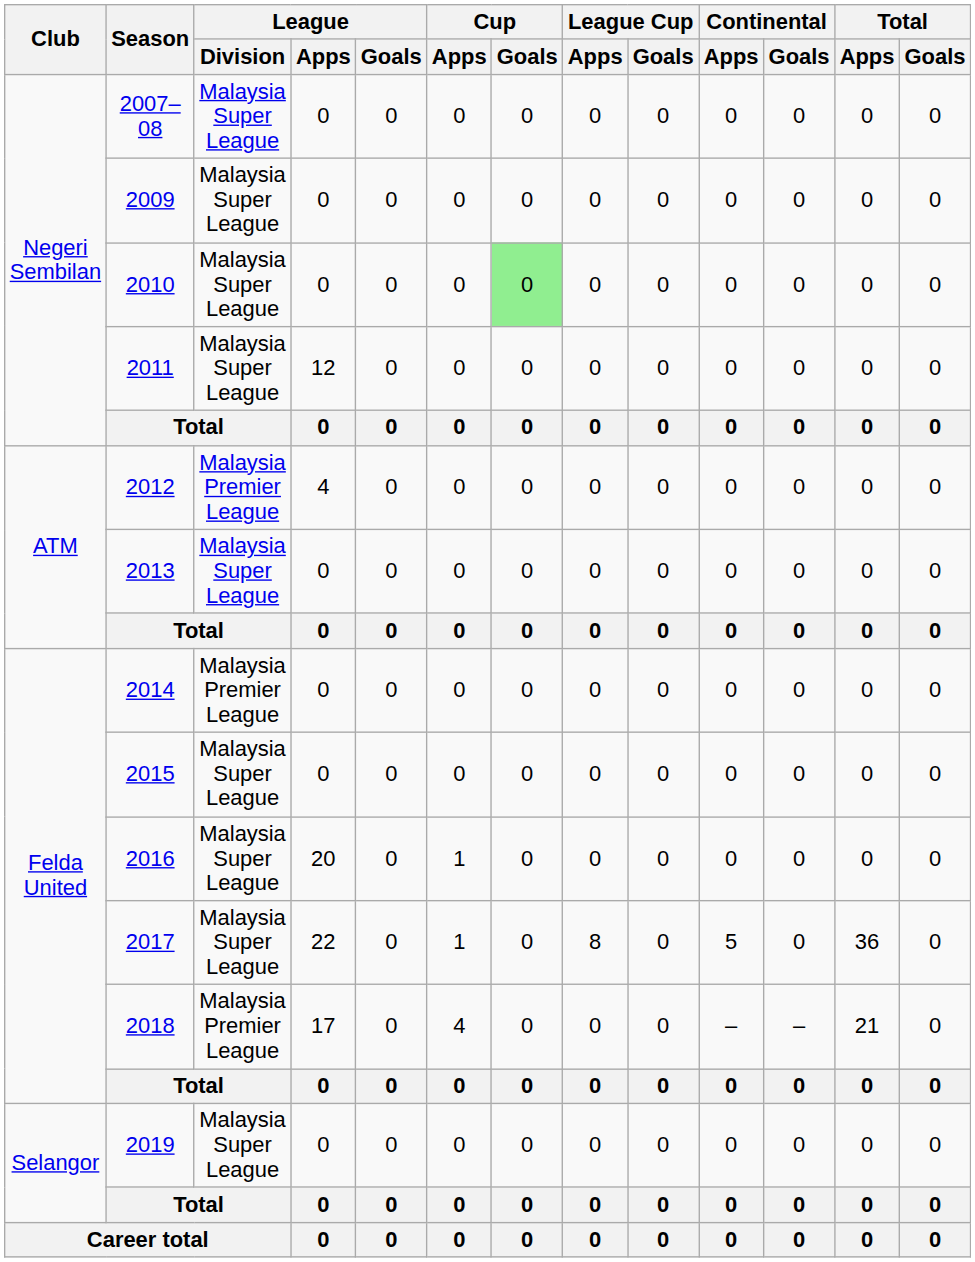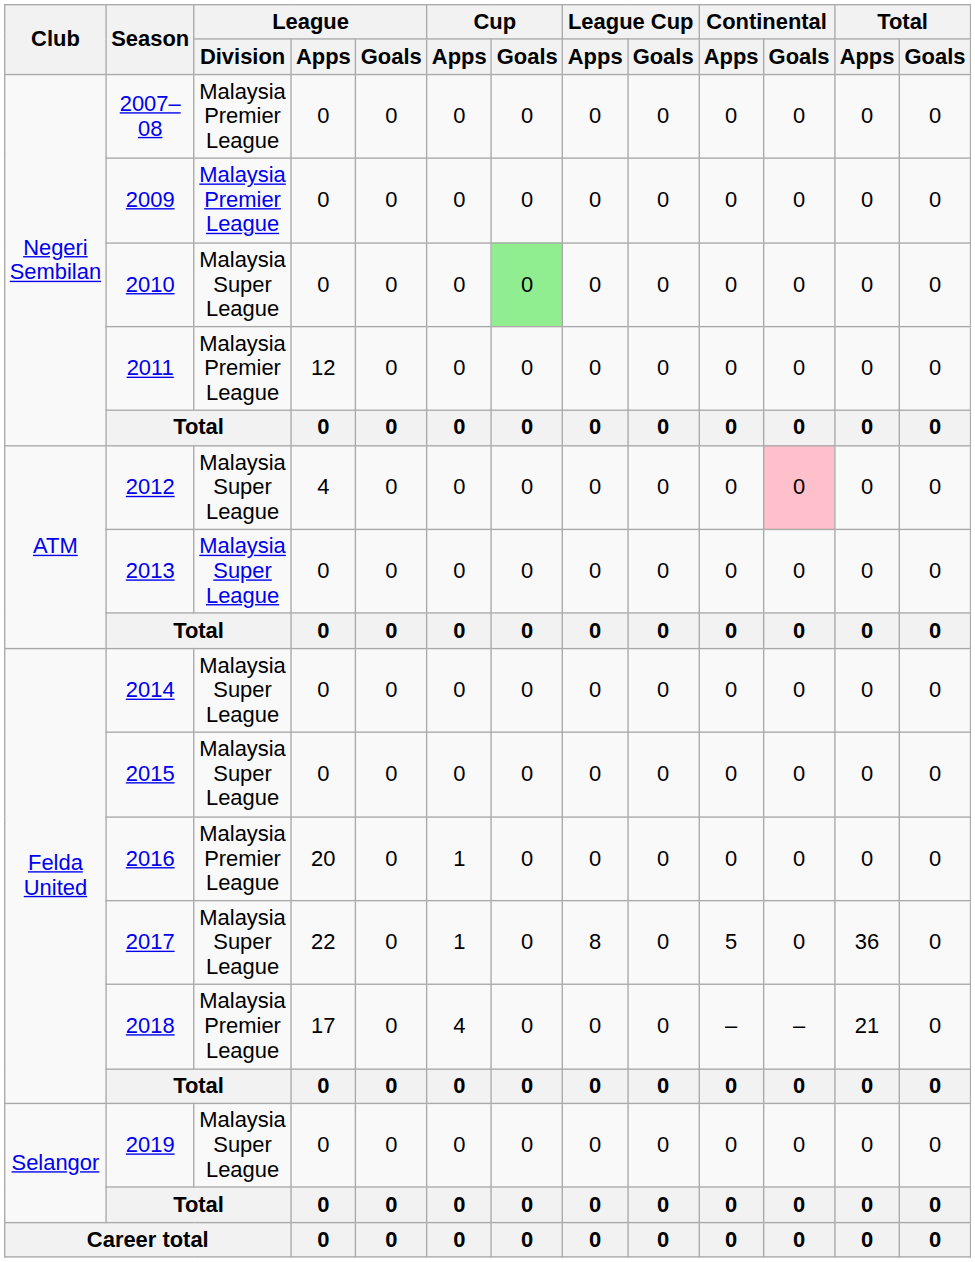 <table class=wikitable style="text-align:center">
 <tr>
 <th rowspan=2>Club</th>
 <th rowspan=2>Season</th>
 <th colspan=3>League</th>
 <th colspan=2>Cup</th>
 <th colspan=2>League Cup</th>
 <th colspan=2>Continental</th>
 <th colspan=2>Total</th>
 </tr>
 <tr>
 <th>Division</th>
 <th>Apps</th>
 <th>Goals</th>
 <th>Apps</th>
 <th>Goals</th>
 <th>Apps</th>
 <th>Goals</th>
 <th>Apps</th>
 <th>Goals</th>
 <th>Apps</th>
 <th>Goals</th>
 </tr>
 <tr>
 <td rowspan=5><a href='#'>Negeri Sembilan</a></td>
 <td><a href='#'>2007–08</a></td>
-<td><a href='#'>Malaysia Super League</a></td>
+<td>Malaysia Premier League</td>
 <td>0</td>
 <td>0</td>
 <td>0</td>
 <td>0</td>
 <td>0</td>
 <td>0</td>
 <td>0</td>
 <td>0</td>
 <td>0</td>
 <td>0</td>
 </tr>
 <tr>
 <td><a href='#'>2009</a></td>
-<td>Malaysia Super League</td>
+<td><a href='#'>Malaysia Premier League</a></td>
 <td>0</td>
 <td>0</td>
 <td>0</td>
 <td>0</td>
 <td>0</td>
 <td>0</td>
 <td>0</td>
 <td>0</td>
 <td>0</td>
 <td>0</td>
 </tr>
 <tr>
 <td><a href='#'>2010</a></td>
 <td>Malaysia Super League</td>
 <td>0</td>
 <td>0</td>
 <td>0</td>
 <td style="background: lightgreen;">0</td>
 <td>0</td>
 <td>0</td>
 <td>0</td>
 <td>0</td>
 <td>0</td>
 <td>0</td>
 </tr>
 <tr>
 <td><a href='#'>2011</a></td>
-<td>Malaysia Super League</td>
+<td>Malaysia Premier League</td>
 <td>12</td>
 <td>0</td>
 <td>0</td>
 <td>0</td>
 <td>0</td>
 <td>0</td>
 <td>0</td>
 <td>0</td>
 <td>0</td>
 <td>0</td>
 </tr>
 <tr>
 <th colspan=2>Total</th>
 <th>0</th>
 <th>0</th>
 <th>0</th>
 <th>0</th>
 <th>0</th>
 <th>0</th>
 <th>0</th>
 <th>0</th>
 <th>0</th>
 <th>0</th>
 </tr>
 <tr>
 <td rowspan=3><a href='#'>ATM</a></td>
 <td><a href='#'>2012</a></td>
-<td><a href='#'>Malaysia Premier League</a></td>
+<td>Malaysia Super League</td>
 <td>4</td>
 <td>0</td>
 <td>0</td>
 <td>0</td>
 <td>0</td>
 <td>0</td>
 <td>0</td>
-<td>0</td>
+<td style="background: pink;">0</td>
 <td>0</td>
 <td>0</td>
 </tr>
 <tr>
 <td><a href='#'>2013</a></td>
 <td><a href='#'>Malaysia Super League</a></td>
 <td>0</td>
 <td>0</td>
 <td>0</td>
 <td>0</td>
 <td>0</td>
 <td>0</td>
 <td>0</td>
 <td>0</td>
 <td>0</td>
 <td>0</td>
 </tr>
 <tr>
 <th colspan=2>Total</th>
 <th>0</th>
 <th>0</th>
 <th>0</th>
 <th>0</th>
 <th>0</th>
 <th>0</th>
 <th>0</th>
 <th>0</th>
 <th>0</th>
 <th>0</th>
 </tr>
 <tr>
 <td rowspan=6><a href='#'>Felda United</a></td>
 <td><a href='#'>2014</a></td>
-<td>Malaysia Premier League</td>
+<td>Malaysia Super League</td>
 <td>0</td>
 <td>0</td>
 <td>0</td>
 <td>0</td>
 <td>0</td>
 <td>0</td>
 <td>0</td>
 <td>0</td>
 <td>0</td>
 <td>0</td>
 </tr>
 <tr>
 <td><a href='#'>2015</a></td>
 <td>Malaysia Super League</td>
 <td>0</td>
 <td>0</td>
 <td>0</td>
 <td>0</td>
 <td>0</td>
 <td>0</td>
 <td>0</td>
 <td>0</td>
 <td>0</td>
 <td>0</td>
 </tr>
 <tr>
 <td><a href='#'>2016</a></td>
-<td>Malaysia Super League</td>
+<td>Malaysia Premier League</td>
 <td>20</td>
 <td>0</td>
 <td>1</td>
 <td>0</td>
 <td>0</td>
 <td>0</td>
 <td>0</td>
 <td>0</td>
 <td>0</td>
 <td>0</td>
 </tr>
 <tr>
 <td><a href='#'>2017</a></td>
 <td>Malaysia Super League</td>
 <td>22</td>
 <td>0</td>
 <td>1</td>
 <td>0</td>
 <td>8</td>
 <td>0</td>
 <td>5</td>
 <td>0</td>
 <td>36</td>
 <td>0</td>
 </tr>
 <tr>
 <td><a href='#'>2018</a></td>
 <td>Malaysia Premier League</td>
 <td>17</td>
 <td>0</td>
 <td>4</td>
 <td>0</td>
 <td>0</td>
 <td>0</td>
 <td>–</td>
 <td>–</td>
 <td>21</td>
 <td>0</td>
 </tr>
 <tr>
 <th colspan=2>Total</th>
 <th>0</th>
 <th>0</th>
 <th>0</th>
 <th>0</th>
 <th>0</th>
 <th>0</th>
 <th>0</th>
 <th>0</th>
 <th>0</th>
 <th>0</th>
 </tr>
 <tr>
 <td rowspan=2><a href='#'>Selangor</a></td>
 <td><a href='#'>2019</a></td>
 <td>Malaysia Super League</td>
 <td>0</td>
 <td>0</td>
 <td>0</td>
 <td>0</td>
 <td>0</td>
 <td>0</td>
 <td>0</td>
 <td>0</td>
 <td>0</td>
 <td>0</td>
 </tr>
 <tr>
 <th colspan=2>Total</th>
 <th>0</th>
 <th>0</th>
 <th>0</th>
 <th>0</th>
 <th>0</th>
 <th>0</th>
 <th>0</th>
 <th>0</th>
 <th>0</th>
 <th>0</th>
 </tr>
 <tr>
 <th colspan=3>Career total</th>
 <th>0</th>
 <th>0</th>
 <th>0</th>
 <th>0</th>
 <th>0</th>
 <th>0</th>
 <th>0</th>
 <th>0</th>
 <th>0</th>
 <th>0</th>
 </tr>
 </table>
